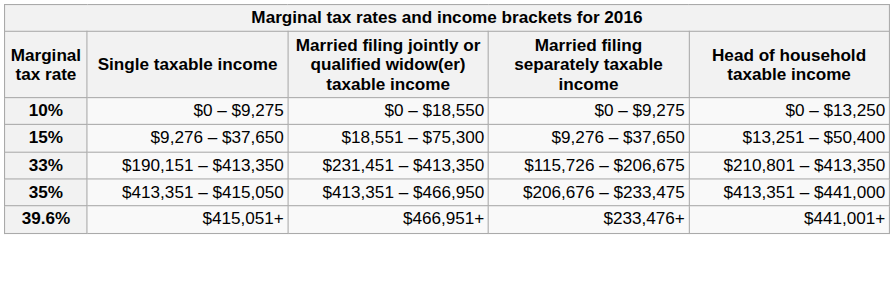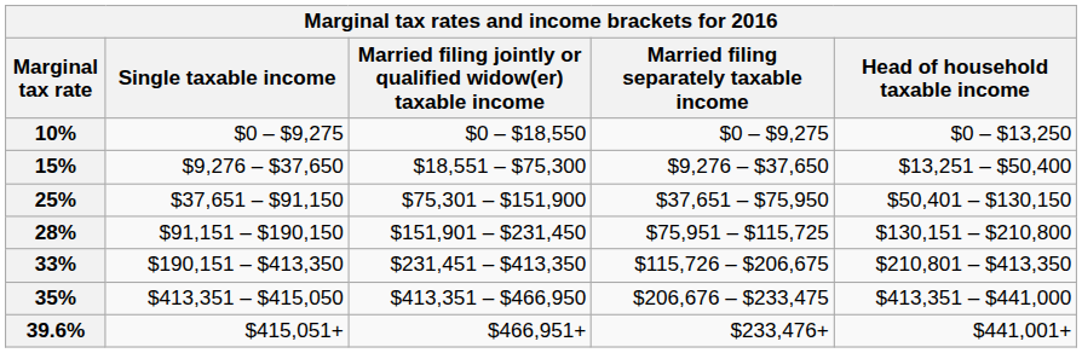 <table class="wikitable collapsible collapsed" style="text-align:right" style="margin:0 0 1em 1em; font-size: 90%">
 <tr>
 <th colspan=5>Marginal tax rates and income brackets for 2016</th>
 </tr>
 <tr>
 <th width=70>Marginal tax rate</th>
 <th width=180>Single taxable income</th>
 <th width=180>Married filing jointly or qualified widow(er) taxable income</th>
 <th width=180>Married filing separately taxable income</th>
 <th width=180>Head of household taxable income</th>
 </tr>
 <tr>
 <th>10%</th>
 <td>$0 – $9,275</td>
 <td>$0 – $18,550</td>
 <td>$0 – $9,275</td>
 <td>$0 – $13,250</td>
 </tr>
 <tr>
 <th>15%</th>
 <td>$9,276 – $37,650</td>
 <td>$18,551 – $75,300</td>
 <td>$9,276 – $37,650</td>
 <td>$13,251 – $50,400</td>
 </tr>
 <tr>
+<th>25%</th>
+<td>$37,651 – $91,150</td>
+<td>$75,301 – $151,900</td>
+<td>$37,651 – $75,950</td>
+<td>$50,401 – $130,150</td>
+</tr>
+<tr>
+<th>28%</th>
+<td>$91,151 – $190,150</td>
+<td>$151,901 – $231,450</td>
+<td>$75,951 – $115,725</td>
+<td>$130,151 – $210,800</td>
+</tr>
+<tr>
 <th>33%</th>
 <td>$190,151 – $413,350</td>
 <td>$231,451 – $413,350</td>
 <td>$115,726 – $206,675</td>
 <td>$210,801 – $413,350</td>
 </tr>
 <tr>
 <th>35%</th>
 <td>$413,351 – $415,050</td>
 <td>$413,351 – $466,950</td>
 <td>$206,676 – $233,475</td>
 <td>$413,351 – $441,000</td>
 </tr>
 <tr>
 <th>39.6%</th>
 <td>$415,051+</td>
 <td>$466,951+</td>
 <td>$233,476+</td>
 <td>$441,001+</td>
 </tr>
 </table>
